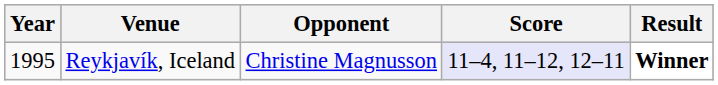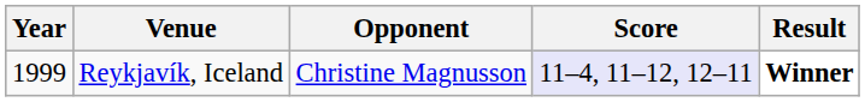 <table class="sortable wikitable" style="font-size: 90%;">
 <tr>
 <th>Year</th>
 <th>Venue</th>
 <th>Opponent</th>
 <th>Score</th>
 <th>Result</th>
 </tr>
 <tr>
-<td align="center">1995</td>
+<td align="center">1999</td>
 <td align="left"><a href='#'>Reykjavík</a>, Iceland</td>
 <td align="left"> <a href='#'>Christine Magnusson</a></td>
 <td align="left" style="background: lavender;">11–4, 11–12, 12–11</td>
 <td style="text-align:left; background:white"> <strong>Winner</strong></td>
 </tr>
 </table>
